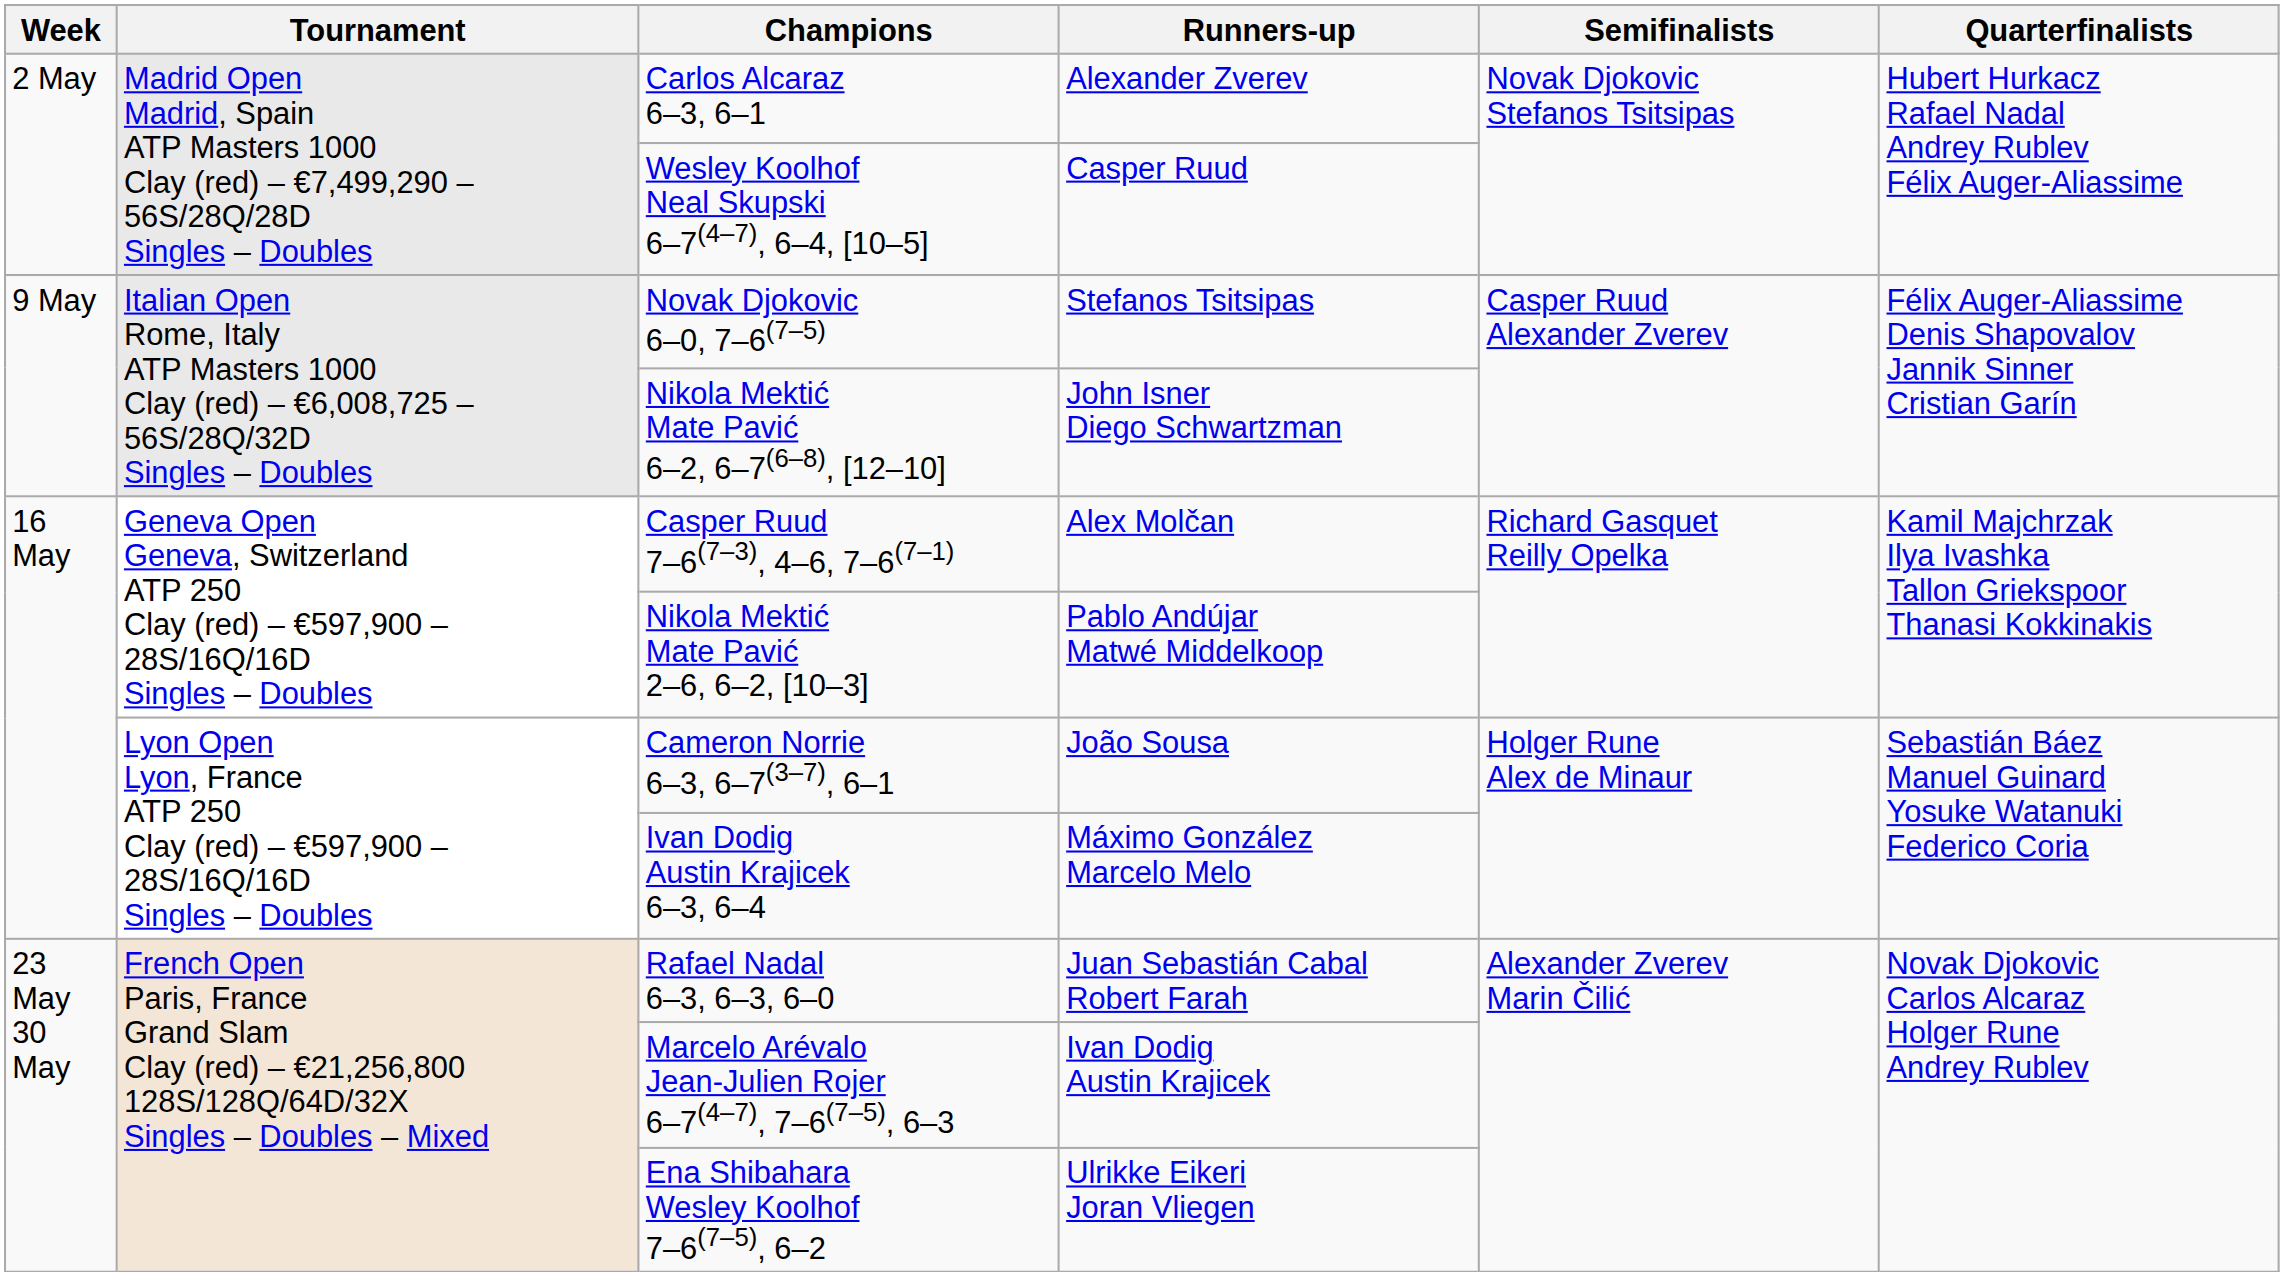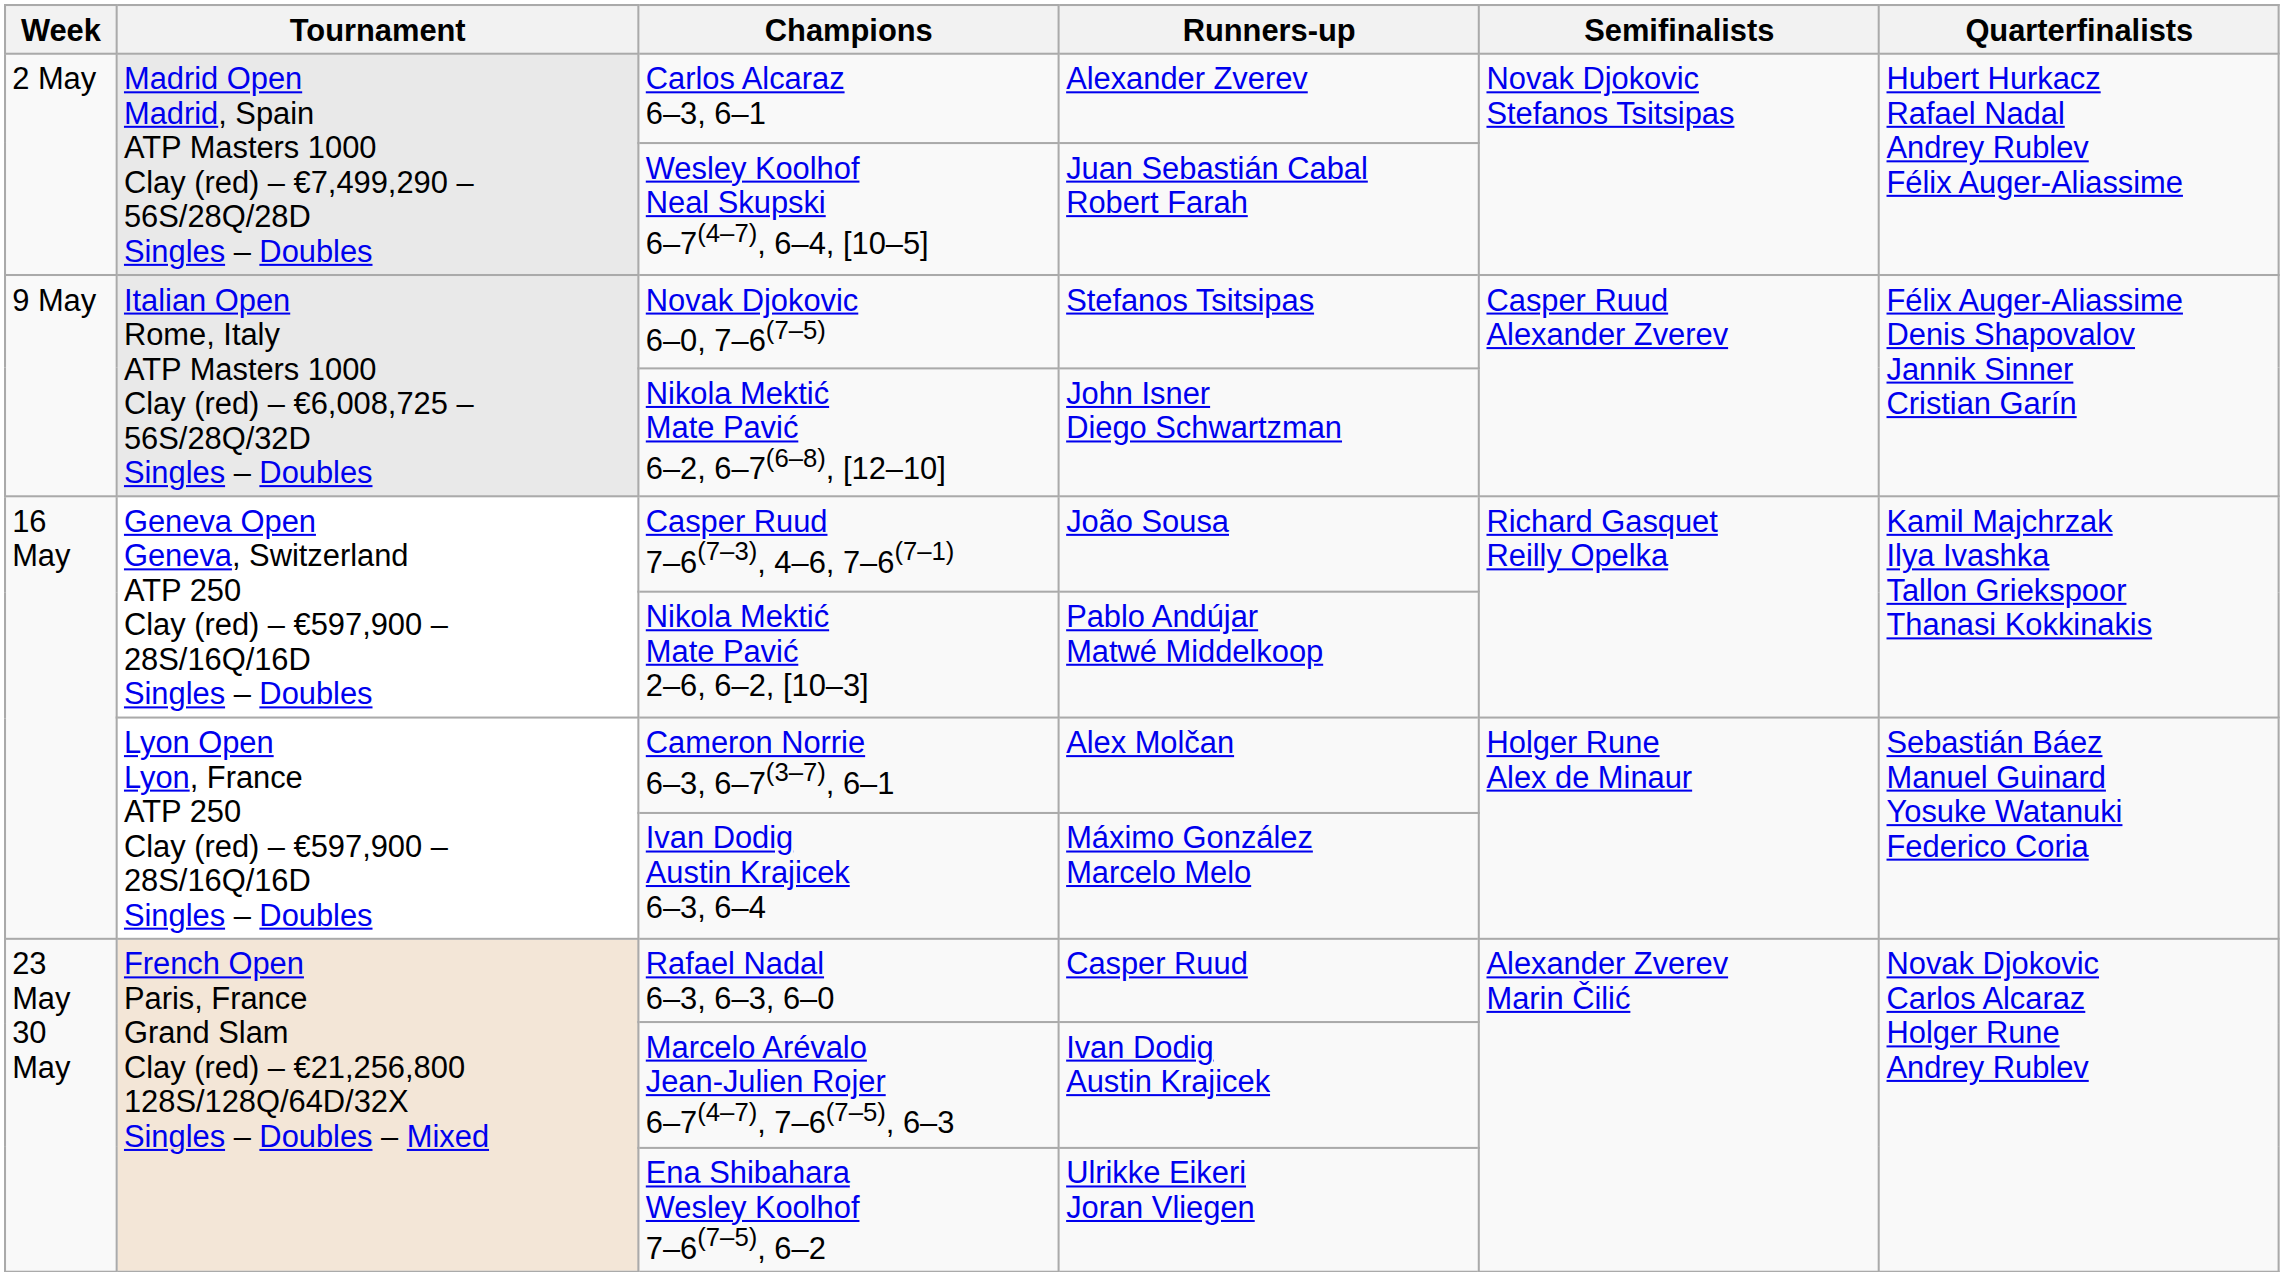 <table class=wikitable style=font-size:95%>
 <tr>
 <th style="width:48px;">Week</th>
 <th style="width:250px;">Tournament</th>
 <th style="width:200px;">Champions</th>
 <th style="width:200px;">Runners-up</th>
 <th style="width:190px;">Semifinalists</th>
 <th style="width:190px;">Quarterfinalists</th>
 </tr>
 <tr valign=top>
 <td rowspan=2>2 May</td>
 <td style="background:#e9e9e9;"  rowspan=2><a href='#'>Madrid Open</a> <br> <a href='#'>Madrid</a>, Spain <br> ATP Masters 1000 <br> Clay (red) – €7,499,290 – 56S/28Q/28D <br> <a href='#'>Singles</a> – <a href='#'>Doubles</a></td>
 <td> <a href='#'>Carlos Alcaraz</a> <br> 6–3, 6–1</td>
 <td> <a href='#'>Alexander Zverev</a></td>
 <td rowspan=2> <a href='#'>Novak Djokovic</a>   <br>  <a href='#'>Stefanos Tsitsipas</a></td>
 <td rowspan=2> <a href='#'>Hubert Hurkacz</a> <br>  <a href='#'>Rafael Nadal</a> <br>  <a href='#'>Andrey Rublev</a> <br>  <a href='#'>Félix Auger-Aliassime</a></td>
 </tr>
 <tr style="vertical-align:top">
 <td> <a href='#'>Wesley Koolhof</a> <br>  <a href='#'>Neal Skupski</a> <br> 6–7<sup>(4–7)</sup>, 6–4, [10–5]</td>
-<td> <a href='#'>Casper Ruud</a></td>
+<td> <a href='#'>Juan Sebastián Cabal</a> <br>  <a href='#'>Robert Farah</a></td>
 </tr>
 <tr valign=top>
 <td rowspan=2>9 May</td>
 <td style="background:#e9e9e9;" rowspan=2><a href='#'>Italian Open</a> <br> Rome, Italy <br> ATP Masters 1000 <br> Clay (red) – €6,008,725 – 56S/28Q/32D <br> <a href='#'>Singles</a> – <a href='#'>Doubles</a></td>
 <td> <a href='#'>Novak Djokovic</a> <br> 6–0, 7–6<sup>(7–5)</sup></td>
 <td> <a href='#'>Stefanos Tsitsipas</a></td>
 <td rowspan=2> <a href='#'>Casper Ruud</a> <br>  <a href='#'>Alexander Zverev</a></td>
 <td rowspan=2> <a href='#'>Félix Auger-Aliassime</a> <br>  <a href='#'>Denis Shapovalov</a> <br>  <a href='#'>Jannik Sinner</a> <br>  <a href='#'>Cristian Garín</a></td>
 </tr>
 <tr valign=top>
 <td> <a href='#'>Nikola Mektić</a> <br>  <a href='#'>Mate Pavić</a> <br> 6–2, 6–7<sup>(6–8)</sup>, [12–10]</td>
 <td> <a href='#'>John Isner</a> <br>  <a href='#'>Diego Schwartzman</a></td>
 </tr>
 <tr valign=top>
 <td rowspan=4>16 May</td>
 <td style="background:#fff;" rowspan=2><a href='#'>Geneva Open</a> <br> <a href='#'>Geneva</a>, Switzerland <br> ATP 250 <br> Clay (red) – €597,900 – 28S/16Q/16D <br> <a href='#'>Singles</a> – <a href='#'>Doubles</a></td>
 <td> <a href='#'>Casper Ruud</a> <br> 7–6<sup>(7–3)</sup>, 4–6, 7–6<sup>(7–1)</sup></td>
-<td> <a href='#'>Alex Molčan</a></td>
+<td> <a href='#'>João Sousa</a></td>
 <td rowspan=2> <a href='#'>Richard Gasquet</a>  <br>  <a href='#'>Reilly Opelka</a></td>
 <td rowspan=2> <a href='#'>Kamil Majchrzak</a> <br>  <a href='#'>Ilya Ivashka</a><br>  <a href='#'>Tallon Griekspoor</a>  <br>  <a href='#'>Thanasi Kokkinakis</a></td>
 </tr>
 <tr valign=top>
 <td> <a href='#'>Nikola Mektić</a> <br>  <a href='#'>Mate Pavić</a> <br> 2–6, 6–2, [10–3]</td>
 <td> <a href='#'>Pablo Andújar</a> <br>  <a href='#'>Matwé Middelkoop</a></td>
 </tr>
 <tr valign=top>
 <td style="background:#fff;" rowspan=2><a href='#'>Lyon Open</a> <br> <a href='#'>Lyon</a>, France <br> ATP 250 <br> Clay (red) – €597,900 – 28S/16Q/16D <br> <a href='#'>Singles</a> – <a href='#'>Doubles</a></td>
 <td> <a href='#'>Cameron Norrie</a> <br> 6–3, 6–7<sup>(3–7)</sup>, 6–1</td>
-<td> <a href='#'>João Sousa</a></td>
+<td> <a href='#'>Alex Molčan</a></td>
 <td rowspan=2> <a href='#'>Holger Rune</a> <br>  <a href='#'>Alex de Minaur</a></td>
 <td rowspan=2> <a href='#'>Sebastián Báez</a> <br>  <a href='#'>Manuel Guinard</a> <br>  <a href='#'>Yosuke Watanuki</a> <br>  <a href='#'>Federico Coria</a></td>
 </tr>
 <tr valign=top>
 <td> <a href='#'>Ivan Dodig</a> <br>  <a href='#'>Austin Krajicek</a> <br> 6–3, 6–4</td>
 <td> <a href='#'>Máximo González</a> <br>  <a href='#'>Marcelo Melo</a></td>
 </tr>
 <tr valign=top>
 <td rowspan=3>23 May<br> 30 May</td>
 <td rowspan=3 style="background:#f3e6d7;"><a href='#'>French Open</a> <br> Paris, France <br> Grand Slam <br> Clay (red) – €21,256,800 <br> 128S/128Q/64D/32X <br> <a href='#'>Singles</a> – <a href='#'>Doubles</a> – <a href='#'>Mixed</a></td>
 <td> <a href='#'>Rafael Nadal</a> <br> 6–3, 6–3, 6–0</td>
-<td> <a href='#'>Juan Sebastián Cabal</a> <br>  <a href='#'>Robert Farah</a></td>
+<td> <a href='#'>Casper Ruud</a></td>
 <td rowspan=3> <a href='#'>Alexander Zverev</a> <br>  <a href='#'>Marin Čilić</a></td>
 <td rowspan=3> <a href='#'>Novak Djokovic</a> <br>  <a href='#'>Carlos Alcaraz</a> <br>  <a href='#'>Holger Rune</a>  <br>  <a href='#'>Andrey Rublev</a></td>
 </tr>
 <tr valign=top>
 <td> <a href='#'>Marcelo Arévalo</a> <br>  <a href='#'>Jean-Julien Rojer</a> <br> 6–7<sup>(4–7)</sup>, 7–6<sup>(7–5)</sup>, 6–3</td>
 <td> <a href='#'>Ivan Dodig</a> <br>  <a href='#'>Austin Krajicek</a></td>
 </tr>
 <tr valign=top>
 <td> <a href='#'>Ena Shibahara</a> <br>  <a href='#'>Wesley Koolhof</a> <br> 7–6<sup>(7–5)</sup>, 6–2</td>
 <td> <a href='#'>Ulrikke Eikeri</a> <br>  <a href='#'>Joran Vliegen</a></td>
 </tr>
 </table>
